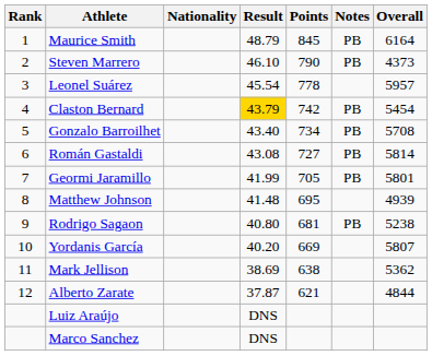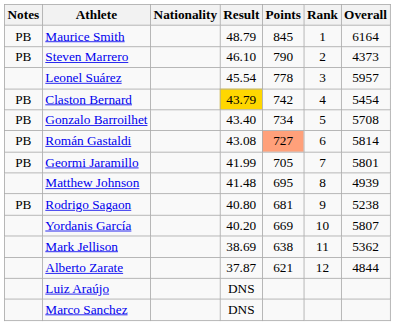 <table class="wikitable sortable" style="text-align:center">
 <tr>
-<th>Rank</th>
+<th>Notes</th>
 <th>Athlete</th>
 <th>Nationality</th>
 <th>Result</th>
 <th>Points</th>
-<th>Notes</th>
+<th>Rank</th>
 <th>Overall</th>
 </tr>
 <tr>
-<td>1</td>
+<td>PB</td>
 <td align=left><a href='#'>Maurice Smith</a></td>
 <td align=left></td>
 <td>48.79</td>
 <td>845</td>
-<td>PB</td>
+<td>1</td>
 <td>6164</td>
 </tr>
 <tr>
-<td>2</td>
+<td>PB</td>
 <td align=left><a href='#'>Steven Marrero</a></td>
 <td align=left></td>
 <td>46.10</td>
 <td>790</td>
-<td>PB</td>
+<td>2</td>
 <td>4373</td>
 </tr>
 <tr>
-<td>3</td>
+<td></td>
 <td align=left><a href='#'>Leonel Suárez</a></td>
 <td align=left></td>
 <td>45.54</td>
 <td>778</td>
-<td></td>
+<td>3</td>
 <td>5957</td>
 </tr>
 <tr>
-<td>4</td>
+<td>PB</td>
 <td align=left><a href='#'>Claston Bernard</a></td>
 <td align=left></td>
 <td style="background: gold;">43.79</td>
 <td>742</td>
-<td>PB</td>
+<td>4</td>
 <td>5454</td>
 </tr>
 <tr>
-<td>5</td>
+<td>PB</td>
 <td align=left><a href='#'>Gonzalo Barroilhet</a></td>
 <td align=left></td>
 <td>43.40</td>
 <td>734</td>
-<td>PB</td>
+<td>5</td>
 <td>5708</td>
 </tr>
 <tr>
-<td>6</td>
+<td>PB</td>
 <td align=left><a href='#'>Román Gastaldi</a></td>
 <td align=left></td>
 <td>43.08</td>
-<td>727</td>
-<td>PB</td>
+<td style="background: lightsalmon;">727</td>
+<td>6</td>
 <td>5814</td>
 </tr>
 <tr>
-<td>7</td>
+<td>PB</td>
 <td align=left><a href='#'>Geormi Jaramillo</a></td>
 <td align=left></td>
 <td>41.99</td>
 <td>705</td>
-<td>PB</td>
+<td>7</td>
 <td>5801</td>
 </tr>
 <tr>
-<td>8</td>
+<td></td>
 <td align=left><a href='#'>Matthew Johnson</a></td>
 <td align=left></td>
 <td>41.48</td>
 <td>695</td>
-<td></td>
+<td>8</td>
 <td>4939</td>
 </tr>
 <tr>
-<td>9</td>
+<td>PB</td>
 <td align=left><a href='#'>Rodrigo Sagaon</a></td>
 <td align=left></td>
 <td>40.80</td>
 <td>681</td>
-<td>PB</td>
+<td>9</td>
 <td>5238</td>
 </tr>
 <tr>
-<td>10</td>
+<td></td>
 <td align=left><a href='#'>Yordanis García</a></td>
 <td align=left></td>
 <td>40.20</td>
 <td>669</td>
-<td></td>
+<td>10</td>
 <td>5807</td>
 </tr>
 <tr>
-<td>11</td>
+<td></td>
 <td align=left><a href='#'>Mark Jellison</a></td>
 <td align=left></td>
 <td>38.69</td>
 <td>638</td>
-<td></td>
+<td>11</td>
 <td>5362</td>
 </tr>
 <tr>
-<td>12</td>
+<td></td>
 <td align=left><a href='#'>Alberto Zarate</a></td>
 <td align=left></td>
 <td>37.87</td>
 <td>621</td>
-<td></td>
+<td>12</td>
 <td>4844</td>
 </tr>
 <tr>
 <td></td>
 <td align=left><a href='#'>Luiz Araújo</a></td>
 <td align=left></td>
 <td>DNS</td>
 <td></td>
 <td></td>
 <td></td>
 </tr>
 <tr>
 <td></td>
 <td align=left><a href='#'>Marco Sanchez</a></td>
 <td align=left></td>
 <td>DNS</td>
 <td></td>
 <td></td>
 <td></td>
 </tr>
 </table>
